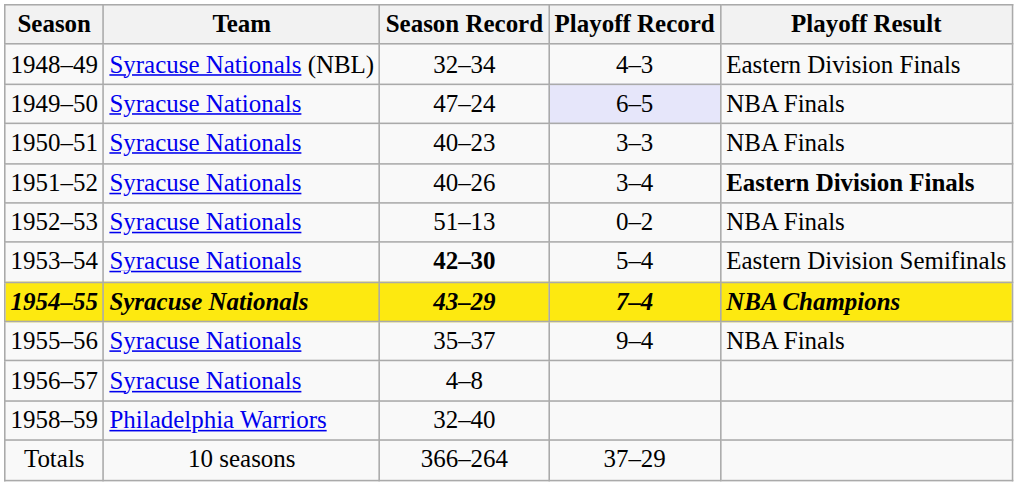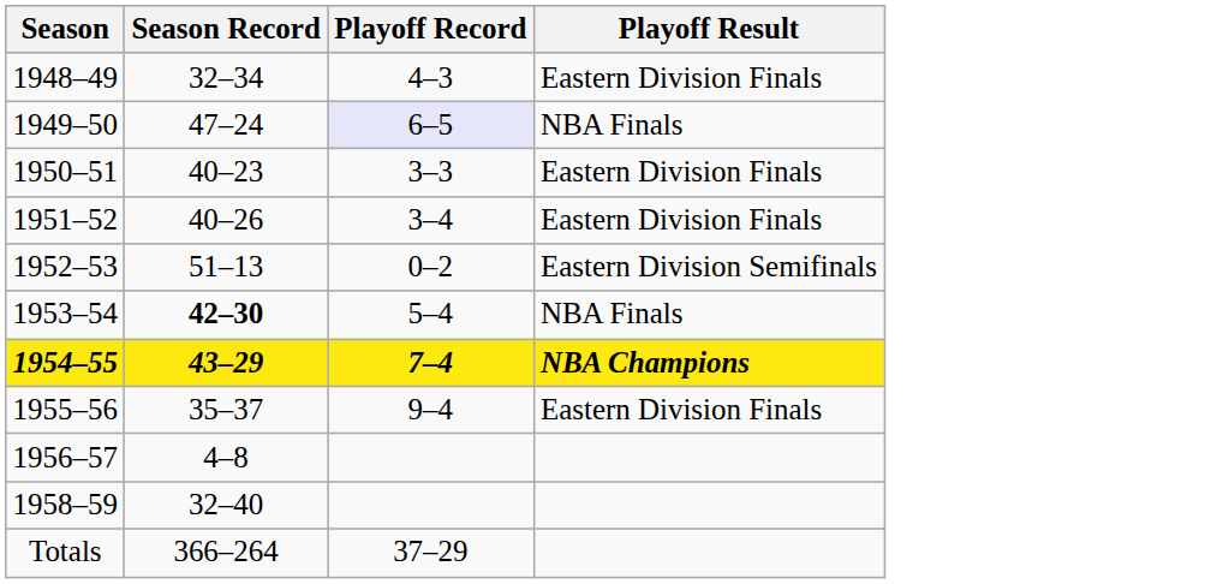 <table class="wikitable">
 <tr>
 <th>Season</th>
-<th>Team</th>
 <th>Season Record</th>
 <th>Playoff Record</th>
 <th>Playoff Result</th>
 </tr>
 <tr>
 <td align=center>1948–49</td>
-<td align=left><a href='#'>Syracuse Nationals</a> (NBL)</td>
 <td align=center>32–34</td>
 <td align=center>4–3</td>
 <td align=left>Eastern Division Finals</td>
 </tr>
 <tr>
 <td align=center>1949–50</td>
-<td align=left><a href='#'>Syracuse Nationals</a></td>
 <td align=center>47–24</td>
 <td align=center style="background: lavender;">6–5</td>
 <td align=left>NBA Finals</td>
 </tr>
 <tr>
 <td align=center>1950–51</td>
-<td align=left><a href='#'>Syracuse Nationals</a></td>
 <td align=center>40–23</td>
 <td align=center>3–3</td>
-<td align=left>NBA Finals</td>
+<td align=left>Eastern Division Finals</td>
 </tr>
 <tr>
 <td align=center>1951–52</td>
-<td align=left><a href='#'>Syracuse Nationals</a></td>
 <td align=center>40–26</td>
 <td align=center>3–4</td>
-<td align=left><strong>Eastern Division Finals</strong></td>
+<td align=left>Eastern Division Finals</td>
 </tr>
 <tr>
 <td align=center>1952–53</td>
-<td align=left><a href='#'>Syracuse Nationals</a></td>
 <td align=center>51–13</td>
 <td align=center>0–2</td>
-<td align=left>NBA Finals</td>
+<td align=left>Eastern Division Semifinals</td>
 </tr>
 <tr>
 <td align=center>1953–54</td>
-<td align=left><a href='#'>Syracuse Nationals</a></td>
 <td align=center><strong>42–30</strong></td>
 <td align=center>5–4</td>
-<td align=left>Eastern Division Semifinals</td>
+<td align=left>NBA Finals</td>
 </tr>
 <tr ! style="background:#FDE910;">
 <td align=center><strong><em>1954–55</em></strong></td>
-<td align=left><strong><em>Syracuse Nationals</em></strong></td>
 <td align=center><strong><em>43–29</em></strong></td>
 <td align=center><strong><em>7–4</em></strong></td>
 <td align=left><strong><em>NBA Champions</em></strong></td>
 </tr>
 <tr>
 <td align=center>1955–56</td>
-<td align=left><a href='#'>Syracuse Nationals</a></td>
 <td align=center>35–37</td>
 <td align=center>9–4</td>
-<td align=left>NBA Finals</td>
+<td align=left>Eastern Division Finals</td>
 </tr>
 <tr>
 <td align=center>1956–57</td>
-<td align=left><a href='#'>Syracuse Nationals</a></td>
 <td align=center>4–8</td>
 <td align=center></td>
 <td align=left></td>
 </tr>
 <tr>
 <td align=center>1958–59</td>
-<td align=left><a href='#'>Philadelphia Warriors</a></td>
 <td align=center>32–40</td>
 <td align=center></td>
 <td align=left></td>
 </tr>
 <tr>
 <td align=center>Totals</td>
-<td align=center>10 seasons</td>
 <td align=center>366–264</td>
 <td align=center>37–29</td>
 <td></td>
 </tr>
 </table>
